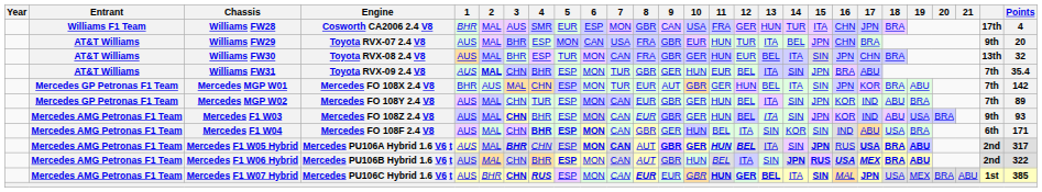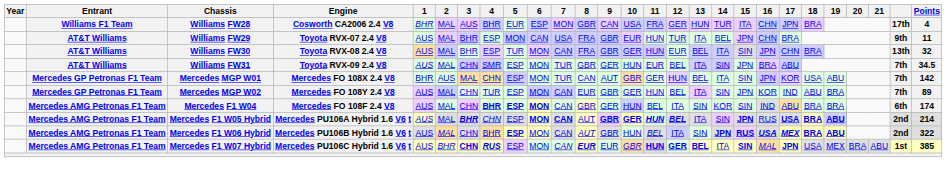 <table class="wikitable" style="text-align:center; font-size:85%">
 <tr>
 <th scope="col">Year</th>
 <th scope="col">Entrant</th>
 <th scope="col">Chassis</th>
 <th scope="col">Engine</th>
 <th scope="col">1</th>
 <th scope="col">2</th>
 <th scope="col">3</th>
 <th scope="col">4</th>
 <th scope="col">5</th>
 <th scope="col">6</th>
 <th scope="col">7</th>
 <th scope="col">8</th>
 <th scope="col">9</th>
 <th scope="col">10</th>
 <th scope="col">11</th>
 <th scope="col">12</th>
 <th scope="col">13</th>
 <th scope="col">14</th>
 <th scope="col">15</th>
 <th scope="col">16</th>
 <th scope="col">17</th>
 <th scope="col">18</th>
 <th scope="col">19</th>
 <th scope="col">20</th>
 <th scope="col">21</th>
 <th scope="col"></th>
 <th scope="col"><a href='#'>Points</a></th>
 </tr>
 <tr>
 <td></td>
 <th nowrap><a href='#'>Williams F1 Team</a></th>
 <th nowrap><a href='#'>Williams</a> <a href='#'>FW28</a></th>
 <th nowrap><a href='#'>Cosworth</a> CA2006 2.4 <a href='#'>V8</a></th>
 <td style="background:#DFFFDF;"><em><a href='#'>BHR</a></em><br></td>
 <td style="background:#EFCFFF;"><a href='#'>MAL</a><br></td>
 <td style="background:#EFCFFF;"><a href='#'>AUS</a><br></td>
-<td style="background:#CFCFFF;"><a href='#'>SMR</a><br></td>
+<td style="background:#CFCFFF;"><a href='#'>BHR</a><br></td>
 <td style="background:#DFFFDF;"><a href='#'>EUR</a><br></td>
 <td style="background:#CFCFFF;"><a href='#'>ESP</a><br></td>
 <td style="background:#EFCFFF;"><a href='#'>MON</a><br></td>
 <td style="background:#CFCFFF;"><a href='#'>GBR</a><br></td>
 <td style="background:#EFCFFF;"><a href='#'>CAN</a><br></td>
 <td style="background:#CFCFFF;"><a href='#'>USA</a><br></td>
 <td style="background:#CFCFFF;"><a href='#'>FRA</a><br></td>
 <td style="background:#EFCFFF;"><a href='#'>GER</a><br></td>
 <td style="background:#EFCFFF;"><a href='#'>HUN</a><br></td>
 <td style="background:#EFCFFF;"><a href='#'>TUR</a><br></td>
 <td style="background:#EFCFFF;"><a href='#'>ITA</a><br></td>
 <td style="background:#CFCFFF;"><a href='#'>CHN</a><br></td>
 <td style="background:#CFCFFF;"><a href='#'>JPN</a><br></td>
 <td style="background:#EFCFFF;"><a href='#'>BRA</a><br></td>
 <td colspan=3></td>
 <th>17th</th>
 <th>4</th>
 </tr>
 <tr>
 <td></td>
 <th nowrap><a href='#'>AT&T Williams</a></th>
 <th nowrap><a href='#'>Williams</a> <a href='#'>FW29</a></th>
 <th nowrap><a href='#'>Toyota</a> RVX-07 2.4 <a href='#'>V8</a></th>
 <td style="background:#DFFFDF;"><a href='#'>AUS</a><br></td>
 <td style="background:#EFCFFF;"><a href='#'>MAL</a><br></td>
 <td style="background:#CFCFFF;"><a href='#'>BHR</a><br></td>
 <td style="background:#DFFFDF;"><a href='#'>ESP</a><br></td>
 <td style="background:#CFCFFF;"><a href='#'>MON</a><br></td>
 <td style="background:#CFCFFF;"><a href='#'>CAN</a><br></td>
 <td style="background:#CFCFFF;"><a href='#'>USA</a><br></td>
 <td style="background:#CFCFFF;"><a href='#'>FRA</a><br></td>
 <td style="background:#CFCFFF;"><a href='#'>GBR</a><br></td>
 <td style="background:#EFCFFF;"><a href='#'>EUR</a><br></td>
 <td style="background:#DFFFDF;"><a href='#'>HUN</a><br></td>
 <td style="background:#DFFFDF;"><a href='#'>TUR</a><br></td>
 <td style="background:#DFFFDF;"><a href='#'>ITA</a><br></td>
 <td style="background:#DFFFDF;"><a href='#'>BEL</a><br></td>
 <td style="background:#EFCFFF;"><a href='#'>JPN</a><br></td>
 <td style="background:#CFCFFF;"><a href='#'>CHN</a><br></td>
 <td style="background:#DFFFDF;"><a href='#'>BRA</a><br></td>
 <td colspan=4></td>
 <th>9th</th>
-<th>20</th>
+<th>11</th>
 </tr>
 <tr>
 <td></td>
 <th nowrap><a href='#'>AT&T Williams</a></th>
 <th nowrap><a href='#'>Williams</a> <a href='#'>FW30</a></th>
 <th nowrap><a href='#'>Toyota</a> RVX-08 2.4 <a href='#'>V8</a></th>
 <td style="background:#FFDF9F;"><a href='#'>AUS</a><br></td>
 <td style="background:#CFCFFF;"><a href='#'>MAL</a><br></td>
 <td style="background:#DFFFDF;"><a href='#'>BHR</a><br></td>
 <td style="background:#EFCFFF;"><a href='#'>ESP</a><br></td>
 <td style="background:#DFFFDF;"><a href='#'>TUR</a><br></td>
 <td style="background:#EFCFFF;"><a href='#'>MON</a><br></td>
 <td style="background:#CFCFFF;"><a href='#'>CAN</a><br></td>
 <td style="background:#CFCFFF;"><a href='#'>FRA</a><br></td>
 <td style="background:#CFCFFF;"><a href='#'>GBR</a><br></td>
 <td style="background:#CFCFFF;"><a href='#'>GER</a><br></td>
 <td style="background:#CFCFFF;"><a href='#'>HUN</a><br></td>
 <td style="background:#DFFFDF;"><a href='#'>EUR</a><br></td>
 <td style="background:#CFCFFF;"><a href='#'>BEL</a><br></td>
 <td style="background:#CFCFFF;"><a href='#'>ITA</a><br></td>
 <td style="background:#DFDFDF;"><a href='#'>SIN</a><br></td>
 <td style="background:#CFCFFF;"><a href='#'>JPN</a><br></td>
 <td style="background:#CFCFFF;"><a href='#'>CHN</a><br></td>
 <td style="background:#CFCFFF;"><a href='#'>BRA</a><br></td>
 <td colspan=3></td>
 <th>13th</th>
 <th>32</th>
 </tr>
 <tr>
 <td></td>
 <th nowrap><a href='#'>AT&T Williams</a></th>
 <th nowrap><a href='#'>Williams</a> <a href='#'>FW31</a></th>
 <th nowrap><a href='#'>Toyota</a> RVX-09 2.4 <a href='#'>V8</a></th>
 <td style="background:#DFFFDF;"><em><a href='#'>AUS</a></em><br></td>
-<td style="background:#DFFFDF;"><strong><a href='#'>MAL</a><br></strong></td>
+<td style="background:#DFFFDF;"><a href='#'>MAL</a><br></td>
 <td style="background:#CFCFFF;"><a href='#'>CHN</a><br></td>
-<td style="background:#CFCFFF;"><a href='#'>BHR</a><br></td>
+<td style="background:#CFCFFF;"><a href='#'>SMR</a><br></td>
 <td style="background:#DFFFDF;"><a href='#'>ESP</a><br></td>
 <td style="background:#DFFFDF;"><a href='#'>MON</a><br></td>
 <td style="background:#DFFFDF;"><a href='#'>TUR</a><br></td>
 <td style="background:#DFFFDF;"><a href='#'>GBR</a><br></td>
 <td style="background:#DFFFDF;"><a href='#'>GER</a><br></td>
 <td style="background:#DFFFDF;"><a href='#'>HUN</a><br></td>
 <td style="background:#DFFFDF;"><a href='#'>EUR</a><br></td>
 <td style="background:#DFFFDF;"><a href='#'>BEL</a><br></td>
 <td style="background:#CFCFFF;"><a href='#'>ITA</a><br></td>
 <td style="background:#CFCFFF;"><a href='#'>SIN</a><br></td>
 <td style="background:#DFFFDF;"><a href='#'>JPN</a><br></td>
 <td style="background:#EFCFFF;"><a href='#'>BRA</a><br></td>
 <td style="background:#CFCFFF;"><a href='#'>ABU</a><br></td>
 <td colspan=4></td>
 <th>7th</th>
-<th>35.4</th>
+<th>34.5</th>
 </tr>
 <tr>
 <td></td>
 <th nowrap><a href='#'>Mercedes GP Petronas F1 Team</a></th>
 <th nowrap><a href='#'>Mercedes</a> <a href='#'>MGP W01</a></th>
 <th nowrap><a href='#'>Mercedes</a> FO 108X 2.4 <a href='#'>V8</a></th>
 <td style="background:#DFFFDF;"><a href='#'>BHR</a><br></td>
 <td style="background:#DFFFDF;"><a href='#'>AUS</a><br></td>
 <td style="background:#FFDF9F;"><a href='#'>MAL</a><br></td>
 <td style="background:#FFDF9F;"><a href='#'>CHN</a><br></td>
 <td style="background:#CFCFFF;"><a href='#'>ESP</a><br></td>
 <td style="background:#DFFFDF;"><a href='#'>MON</a><br></td>
 <td style="background:#DFFFDF;"><a href='#'>TUR</a><br></td>
-<td style="background:#DFFFDF;"><a href='#'>EUR</a><br></td>
+<td style="background:#DFFFDF;"><a href='#'>CAN</a><br></td>
 <td style="background:#DFFFDF;"><a href='#'>AUT</a><br></td>
 <td style="background:#FFDF9F;"><a href='#'>GBR</a><br></td>
 <td style="background:#DFFFDF;"><a href='#'>GER</a><br></td>
 <td style="background:#EFCFFF;"><a href='#'>HUN</a><br></td>
 <td style="background:#DFFFDF;"><a href='#'>BEL</a><br></td>
 <td style="background:#DFFFDF;"><a href='#'>ITA</a><br></td>
 <td style="background:#DFFFDF;"><a href='#'>SIN</a><br></td>
 <td style="background:#CFCFFF;"><a href='#'>JPN</a><br></td>
 <td style="background:#EFCFFF;"><a href='#'>KOR</a><br></td>
-<td style="background:#DFFFDF;"><a href='#'>BRA</a><br></td>
+<td style="background:#DFFFDF;"><a href='#'>USA</a><br></td>
 <td style="background:#DFFFDF;"><a href='#'>ABU</a><br></td>
 <td colspan=2></td>
 <th>7th</th>
 <th>142</th>
 </tr>
 <tr>
 <td></td>
 <th nowrap><a href='#'>Mercedes GP Petronas F1 Team</a></th>
 <th nowrap><a href='#'>Mercedes</a> <a href='#'>MGP W02</a></th>
 <th nowrap><a href='#'>Mercedes</a> FO 108Y 2.4 <a href='#'>V8</a></th>
 <td style="background:#EFCFFF;"><a href='#'>AUS</a><br></td>
 <td style="background:#CFCFFF;"><a href='#'>MAL</a><br></td>
 <td style="background:#DFFFDF;"><a href='#'>CHN</a><br></td>
 <td style="background:#DFFFDF;"><a href='#'>TUR</a><br></td>
 <td style="background:#DFFFDF;"><a href='#'>ESP</a><br></td>
 <td style="background:#CFCFFF;"><a href='#'>MON</a><br></td>
 <td style="background:#CFCFFF;"><a href='#'>CAN</a><br></td>
 <td style="background:#DFFFDF;"><a href='#'>EUR</a><br></td>
 <td style="background:#DFFFDF;"><a href='#'>GBR</a><br></td>
 <td style="background:#DFFFDF;"><a href='#'>GER</a><br></td>
 <td style="background:#DFFFDF;"><a href='#'>HUN</a><br></td>
 <td style="background:#DFFFDF;"><a href='#'>BEL</a><br></td>
 <td style="background:#EFCFFF;"><a href='#'>ITA</a><br></td>
 <td style="background:#DFFFDF;"><a href='#'>SIN</a><br></td>
 <td style="background:#DFFFDF;"><a href='#'>JPN</a><br></td>
 <td style="background:#DFFFDF;"><a href='#'>KOR</a><br></td>
 <td style="background:#DFFFDF;"><a href='#'>IND</a><br></td>
 <td style="background:#DFFFDF;"><a href='#'>ABU</a><br></td>
 <td style="background:#DFFFDF;"><a href='#'>BRA</a><br></td>
 <td colspan=2></td>
 <th>7th</th>
 <th>89</th>
 </tr>
 <tr>
 <td></td>
 <th nowrap><a href='#'>Mercedes AMG Petronas F1 Team</a></th>
-<th nowrap><a href='#'>Mercedes</a> <a href='#'>F1 W03</a></th>
-<th nowrap><a href='#'>Mercedes</a> FO 108Z 2.4 <a href='#'>V8</a></th>
-<td style="background:#CFCFFF;"><a href='#'>AUS</a><br></td>
-<td style="background:#CFCFFF;"><a href='#'>MAL</a><br></td>
-<td style="background:#FFFFBF;"><strong><a href='#'>CHN</a></strong><br></td>
-<td style="background:#DFFFDF;"><a href='#'>BHR</a><br></td>
-<td style="background:#DFFFDF;"><a href='#'>ESP</a><br></td>
-<td style="background:#DFDFDF;"><a href='#'>MON</a><br></td>
-<td style="background:#DFFFDF;"><a href='#'>CAN</a><br></td>
-<td style="background:#DFFFDF;"><em><a href='#'>EUR</a></em><br></td>
-<td style="background:#CFCFFF;"><a href='#'>GBR</a><br></td>
-<td style="background:#DFFFDF;"><a href='#'>GER</a><br></td>
-<td style="background:#DFFFDF;"><a href='#'>HUN</a><br></td>
-<td style="background:#CFCFFF;"><a href='#'>BEL</a><br></td>
-<td style="background:#DFFFDF;"><em><a href='#'>ITA</a></em><br></td>
-<td style="background:#DFFFDF;"><a href='#'>SIN</a><br></td>
-<td style="background:#EFCFFF;"><a href='#'>JPN</a><br></td>
-<td style="background:#EFCFFF;"><a href='#'>KOR</a><br></td>
-<td style="background:#CFCFFF;"><a href='#'>IND</a><br></td>
-<td style="background:#EFCFFF;"><a href='#'>ABU</a><br></td>
-<td style="background:#CFCFFF;"><a href='#'>USA</a><br></td>
-<td style="background:#CFCFFF;"><a href='#'>BRA</a><br></td>
-<td></td>
-<th>9th</th>
-<th>93</th>
-</tr>
-<tr>
-<td></td>
-<th nowrap><a href='#'>Mercedes AMG Petronas F1 Team</a></th>
 <th nowrap><a href='#'>Mercedes</a> <a href='#'>F1 W04</a></th>
 <th nowrap><a href='#'>Mercedes</a> FO 108F 2.4 <a href='#'>V8</a></th>
 <td style="background:#EFCFFF;"><a href='#'>AUS</a><br></td>
 <td style="background:#DFFFDF;"><a href='#'>MAL</a><br></td>
 <td style="background:#EFCFFF;"><a href='#'>CHN</a><br></td>
 <td style="background:#DFFFDF;"><strong><a href='#'>BHR</a></strong><br></td>
 <td style="background:#DFFFDF;"><strong><a href='#'>ESP</a></strong><br></td>
 <td style="background:#FFFFBF;"><strong><a href='#'>MON</a></strong><br></td>
 <td style="background:#DFFFDF;"><a href='#'>CAN</a><br></td>
 <td style="background:#FFFFBF;"><a href='#'>GBR</a><br></td>
 <td style="background:#DFFFDF;"><a href='#'>GER</a><br></td>
 <td style="background:#CFCFFF;"><a href='#'>HUN</a><br></td>
 <td style="background:#DFFFDF;"><a href='#'>BEL</a><br></td>
 <td style="background:#DFFFDF;"><a href='#'>ITA</a><br></td>
 <td style="background:#DFFFDF;"><a href='#'>SIN</a><br></td>
 <td style="background:#DFFFDF;"><a href='#'>KOR</a><br></td>
 <td style="background:#DFFFDF;"><a href='#'>SIN</a><br></td>
 <td style="background:#DFDFDF;"><a href='#'>IND</a><br></td>
 <td style="background:#FFDF9F;"><a href='#'>ABU</a><br></td>
-<td style="background:#DFFFDF;"><a href='#'>USA</a><br></td>
+<td style="background:#DFFFDF;"><a href='#'>BRA</a><br></td>
 <td style="background:#DFFFDF;"><a href='#'>BRA</a><br></td>
 <td colspan=2></td>
 <th>6th</th>
-<th>171</th>
+<th>174</th>
 </tr>
 <tr>
 <td></td>
 <th nowrap><a href='#'>Mercedes AMG Petronas F1 Team</a></th>
 <th nowrap><a href='#'>Mercedes</a> <a href='#'>F1 W05 Hybrid</a></th>
 <th nowrap><a href='#'>Mercedes</a> PU106A Hybrid 1.6 <a href='#'>V6</a> <a href='#'>t</a></th>
 <td style="background-color:#FFFFBF"><em><a href='#'>AUS</a></em><br></td>
 <td style="background-color:#DFDFDF"><a href='#'>MAL</a><br></td>
 <td style="background-color:#DFDFDF"><strong><em><a href='#'>BHR</a></em></strong><br></td>
 <td style="background-color:#DFDFDF"><em><a href='#'>CHN</a></em><br></td>
 <td style="background-color:#DFDFDF"><a href='#'>ESP</a><br></td>
 <td style="background-color:#FFFFBF"><strong><a href='#'>MON</a></strong><br></td>
 <td style="background-color:#DFDFDF"><strong><a href='#'>CAN</a></strong><br></td>
 <td style="background-color:#FFFFBF"><a href='#'>AUT</a><br></td>
 <td style="background-color:#EFCFFF"><strong><a href='#'>GBR</a></strong><br></td>
 <td style="background-color:#FFFFBF"><strong><a href='#'>GER</a></strong><br></td>
 <td style="background-color:#DFFFDF"><strong><em><a href='#'>HUN</a></em></strong><br></td>
 <td style="background-color:#DFDFDF"><strong><em><a href='#'>BEL</a></em></strong><br></td>
 <td style="background-color:#DFDFDF"><a href='#'>ITA</a><br></td>
 <td style="background-color:#EFCFFF"><a href='#'>SIN</a><br></td>
 <td style="background-color:#DFDFDF"><strong><a href='#'>JPN</a></strong><br></td>
 <td style="background-color:#DFDFDF"><a href='#'>RUS</a><br></td>
 <td style="background-color:#DFDFDF"><strong><a href='#'>USA</a></strong><br></td>
 <td style="background-color:#FFFFBF"><strong><a href='#'>BRA</a></strong><br></td>
 <td style="background-color:#CFCFFF"><strong><a href='#'>ABU</a></strong><br></td>
 <td colspan=2></td>
 <th style="background-color:#DFDFDF">2nd</th>
-<th style="background-color:#DFDFDF">317</th>
+<th style="background-color:#DFDFDF">214</th>
 </tr>
 <tr>
 <td></td>
 <th nowrap><a href='#'>Mercedes AMG Petronas F1 Team</a></th>
 <th nowrap><a href='#'>Mercedes</a> <a href='#'>F1 W06 Hybrid</a></th>
 <th nowrap><a href='#'>Mercedes</a> PU106B Hybrid 1.6 <a href='#'>V6</a> <a href='#'>t</a></th>
 <td style="background:#DFDFDF;"><a href='#'>AUS</a><br></td>
 <td style="background:#FFDF9F;"><em><a href='#'>MAL</a></em><br></td>
 <td style="background:#DFDFDF;"><a href='#'>CHN</a><br></td>
 <td style="background:#FFDF9F;"><a href='#'>BHR</a><br></td>
 <td style="background:#FFFFBF;"><strong><a href='#'>ESP</a></strong><br></td>
 <td style="background:#FFFFBF;"><a href='#'>MON</a><br></td>
 <td style="background:#DFDFDF;"><a href='#'>CAN</a><br></td>
 <td style="background:#FFFFBF;"><em><a href='#'>AUT</a></em><br></td>
 <td style="background:#DFDFDF;"><a href='#'>GBR</a><br></td>
 <td style="background:#DFFFDF;"><a href='#'>HUN</a><br></td>
 <td style="background:#DFDFDF;"><em><a href='#'>BEL</a></em><br></td>
 <td style="background:#CFCFFF;"><a href='#'>ITA</a><br></td>
 <td style="background:#DFFFDF;"><a href='#'>SIN</a><br></td>
 <td style="background:#DFDFDF;"><strong><a href='#'>JPN</a></strong><br></td>
 <td style="background:#EFCFFF;"><strong><a href='#'>RUS</a></strong><br></td>
 <td style="background:#DFDFDF;"><strong><em><a href='#'>USA</a></em></strong><br></td>
 <td style="background:#FFFFBF;"><strong><em><a href='#'>MEX</a></em></strong><br></td>
 <td style="background:#FFFFBF;"><strong><a href='#'>BRA</a></strong><br></td>
 <td style="background:#FFFFBF;"><strong><a href='#'>ABU</a></strong><br></td>
 <td colspan=2></td>
 <th style="background-color:#DFDFDF">2nd</th>
 <th style="background-color:#DFDFDF">322</th>
 </tr>
 <tr>
 <td></td>
 <th nowrap><a href='#'>Mercedes AMG Petronas F1 Team</a></th>
 <th nowrap><a href='#'>Mercedes</a> <a href='#'>F1 W07 Hybrid</a></th>
 <th nowrap><a href='#'>Mercedes</a> PU106C Hybrid 1.6 <a href='#'>V6</a> <a href='#'>t</a></th>
 <td style="background:#FFFFBF;"><a href='#'>AUS</a><br></td>
 <td style="background:#FFFFBF;"><em><a href='#'>BHR</a></em><br></td>
 <td style="background:#FFFFBF;"><strong><a href='#'>CHN</a></strong><br></td>
 <td style="background:#FFFFBF;"><strong><em><a href='#'>RUS</a></em></strong><br></td>
 <td style="background:#EFCFFF;"><a href='#'>ESP</a><br></td>
 <td style="background:#DFFFDF;"><a href='#'>MON</a><br></td>
 <td style="background:#DFFFDF;"><em><a href='#'>CAN</a></em><br></td>
 <td style="background:#FFFFBF;"><strong><em><a href='#'>EUR</a></em></strong><br></td>
 <td style="background:#DFFFDF;"><a href='#'>EUR</a><br></td>
 <td style="background:#FFDF9F;"><em><a href='#'>GBR</a></em><br></td>
 <td style="background:#DFDFDF;"><strong><a href='#'>HUN</a></strong><br></td>
 <td style="background:#DFFFDF;"><strong><a href='#'>GER</a></strong><br></td>
 <td style="background:#FFFFBF;"><strong><a href='#'>BEL</a></strong><br></td>
 <td style="background:#FFFFBF;"><a href='#'>ITA</a><br></td>
 <td style="background:#FFFFBF;"><strong><a href='#'>SIN</a></strong><br></td>
 <td style="background:#FFDF9F;"><em><a href='#'>MAL</a></em><br></td>
 <td style="background:#FFFFBF;"><strong><a href='#'>JPN</a></strong><br></td>
 <td style="background:#DFDFDF;"><a href='#'>USA</a><br></td>
 <td style="background:#DFDFDF;"><a href='#'>MEX</a><br></td>
 <td style="background:#DFDFDF;"><a href='#'>BRA</a><br></td>
 <td style="background:#DFDFDF;"><a href='#'>ABU</a><br></td>
 <th style="background:#FFFFBF;">1st</th>
 <th style="background:#FFFFBF;">385</th>
 </tr>
 <tr>
 <th colspan="27"></th>
 </tr>
 </table>
